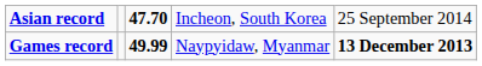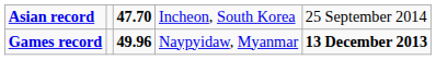 <table class="wikitable">
 <tr>
 <td><strong><a href='#'>Asian record</a></strong></td>
 <td></td>
 <td><strong>47.70</strong></td>
 <td><a href='#'>Incheon</a>, <a href='#'>South Korea</a></td>
 <td>25 September 2014</td>
 </tr>
 <tr>
 <td><strong><a href='#'>Games record</a></strong></td>
 <td></td>
-<td><strong>49.99</strong></td>
+<td><strong>49.96</strong></td>
 <td><a href='#'>Naypyidaw</a>, <a href='#'>Myanmar</a></td>
 <td><strong>13 December 2013</strong></td>
 </tr>
 </table>
